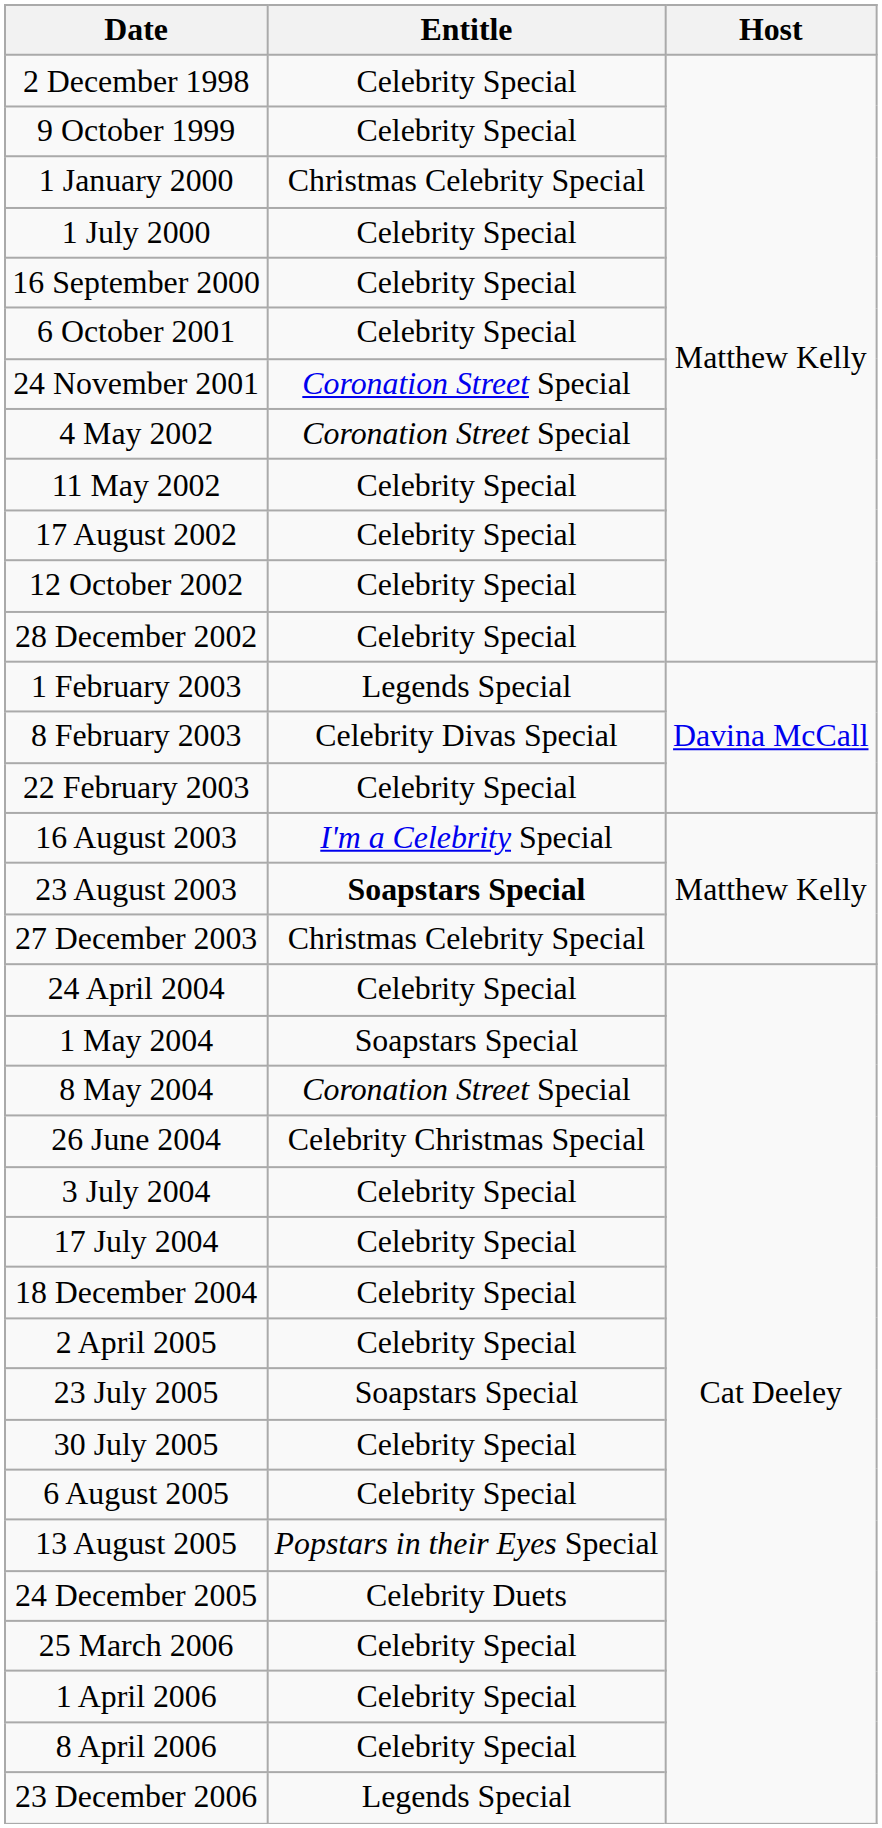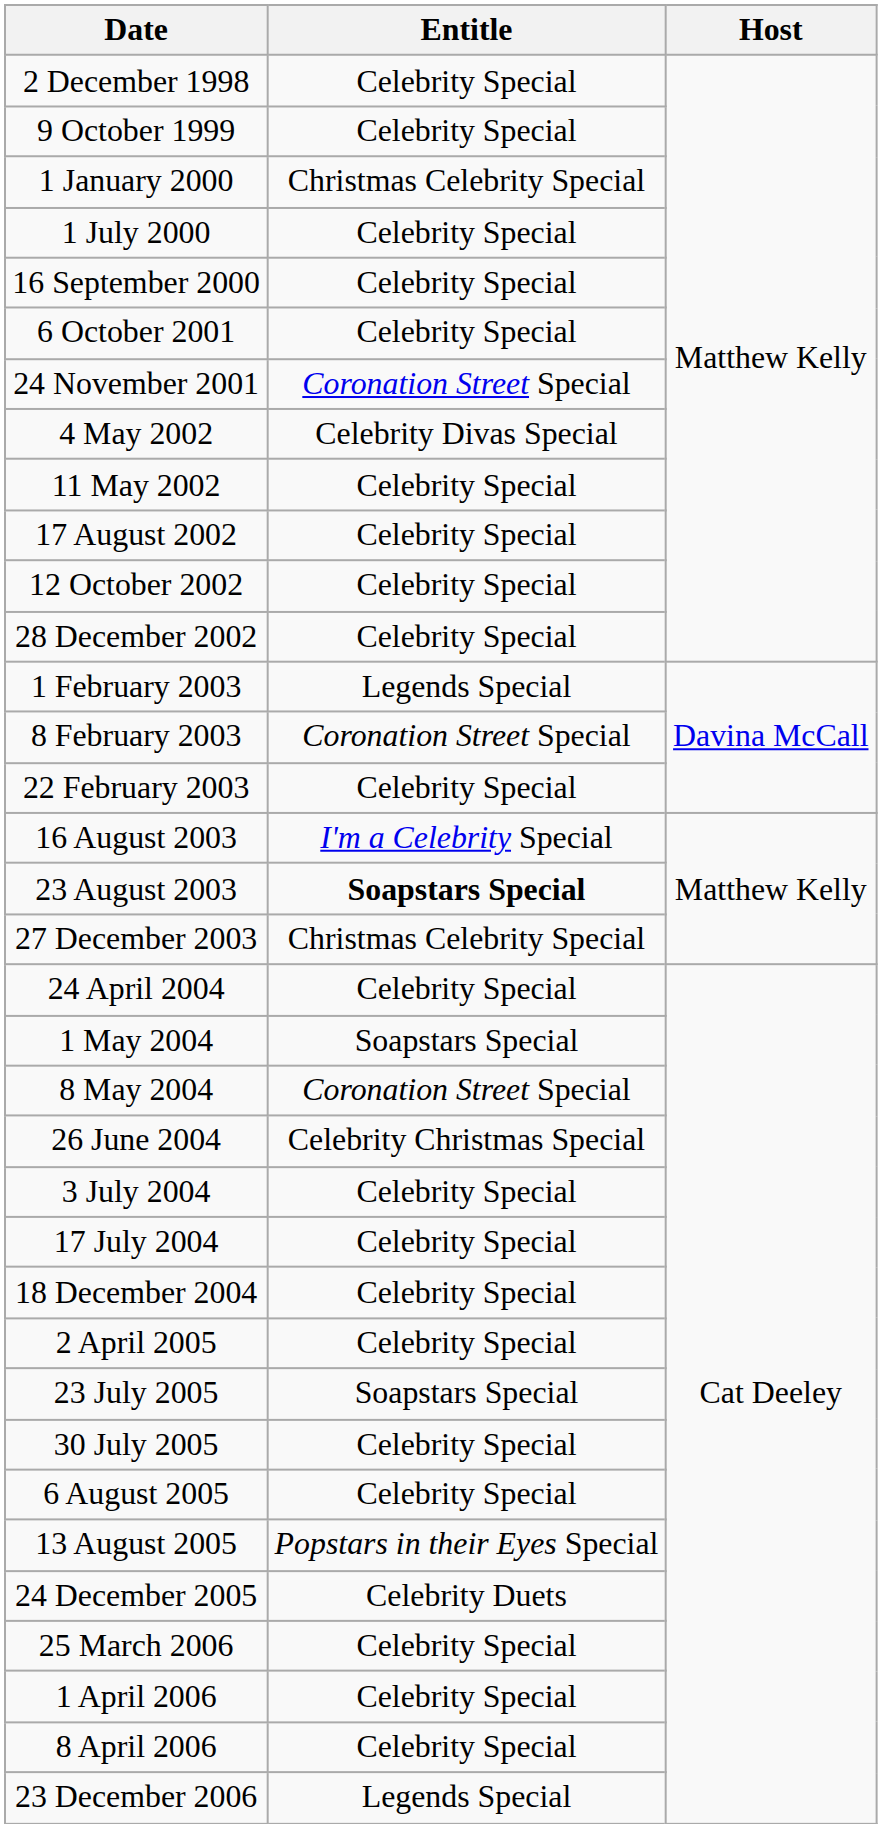 <table class="wikitable" style="text-align:center;">
 <tr>
 <th>Date</th>
 <th>Entitle</th>
 <th>Host</th>
 </tr>
 <tr>
 <td>2 December 1998</td>
 <td>Celebrity Special</td>
 <td rowspan="12">Matthew Kelly</td>
 </tr>
 <tr>
 <td>9 October 1999</td>
 <td>Celebrity Special</td>
 </tr>
 <tr>
 <td>1 January 2000</td>
 <td>Christmas Celebrity Special</td>
 </tr>
 <tr>
 <td>1 July 2000</td>
 <td>Celebrity Special</td>
 </tr>
 <tr>
 <td>16 September 2000</td>
 <td>Celebrity Special</td>
 </tr>
 <tr>
 <td>6 October 2001</td>
 <td>Celebrity Special</td>
 </tr>
 <tr>
 <td>24 November 2001</td>
 <td><em><a href='#'>Coronation Street</a></em> Special</td>
 </tr>
 <tr>
 <td>4 May 2002</td>
-<td><em>Coronation Street</em> Special</td>
+<td>Celebrity Divas Special</td>
 </tr>
 <tr>
 <td>11 May 2002</td>
 <td>Celebrity Special</td>
 </tr>
 <tr>
 <td>17 August 2002</td>
 <td>Celebrity Special</td>
 </tr>
 <tr>
 <td>12 October 2002</td>
 <td>Celebrity Special</td>
 </tr>
 <tr>
 <td>28 December 2002</td>
 <td>Celebrity Special</td>
 </tr>
 <tr>
 <td>1 February 2003</td>
 <td>Legends Special</td>
 <td rowspan="3"><a href='#'>Davina McCall</a></td>
 </tr>
 <tr>
 <td>8 February 2003</td>
-<td>Celebrity Divas Special</td>
+<td><em>Coronation Street</em> Special</td>
 </tr>
 <tr>
 <td>22 February 2003</td>
 <td>Celebrity Special</td>
 </tr>
 <tr>
 <td>16 August 2003</td>
 <td><em><a href='#'>I'm a Celebrity</a></em> Special</td>
 <td rowspan="3">Matthew Kelly</td>
 </tr>
 <tr>
 <td>23 August 2003</td>
 <td><strong>Soapstars Special</strong></td>
 </tr>
 <tr>
 <td>27 December 2003</td>
 <td>Christmas Celebrity Special</td>
 </tr>
 <tr>
 <td>24 April 2004</td>
 <td>Celebrity Special</td>
 <td rowspan="17">Cat Deeley</td>
 </tr>
 <tr>
 <td>1 May 2004</td>
 <td>Soapstars Special</td>
 </tr>
 <tr>
 <td>8 May 2004</td>
 <td><em>Coronation Street</em> Special</td>
 </tr>
 <tr>
 <td>26 June 2004</td>
 <td>Celebrity Christmas Special</td>
 </tr>
 <tr>
 <td>3 July 2004</td>
 <td>Celebrity Special</td>
 </tr>
 <tr>
 <td>17 July 2004</td>
 <td>Celebrity Special</td>
 </tr>
 <tr>
 <td>18 December 2004</td>
 <td>Celebrity Special</td>
 </tr>
 <tr>
 <td>2 April 2005</td>
 <td>Celebrity Special</td>
 </tr>
 <tr>
 <td>23 July 2005</td>
 <td>Soapstars Special</td>
 </tr>
 <tr>
 <td>30 July 2005</td>
 <td>Celebrity Special</td>
 </tr>
 <tr>
 <td>6 August 2005</td>
 <td>Celebrity Special</td>
 </tr>
 <tr>
 <td>13 August 2005</td>
 <td><em>Popstars in their Eyes</em> Special</td>
 </tr>
 <tr>
 <td>24 December 2005</td>
 <td>Celebrity Duets</td>
 </tr>
 <tr>
 <td>25 March 2006</td>
 <td>Celebrity Special</td>
 </tr>
 <tr>
 <td>1 April 2006</td>
 <td>Celebrity Special</td>
 </tr>
 <tr>
 <td>8 April 2006</td>
 <td>Celebrity Special</td>
 </tr>
 <tr>
 <td>23 December 2006</td>
 <td>Legends Special</td>
 </tr>
 </table>
